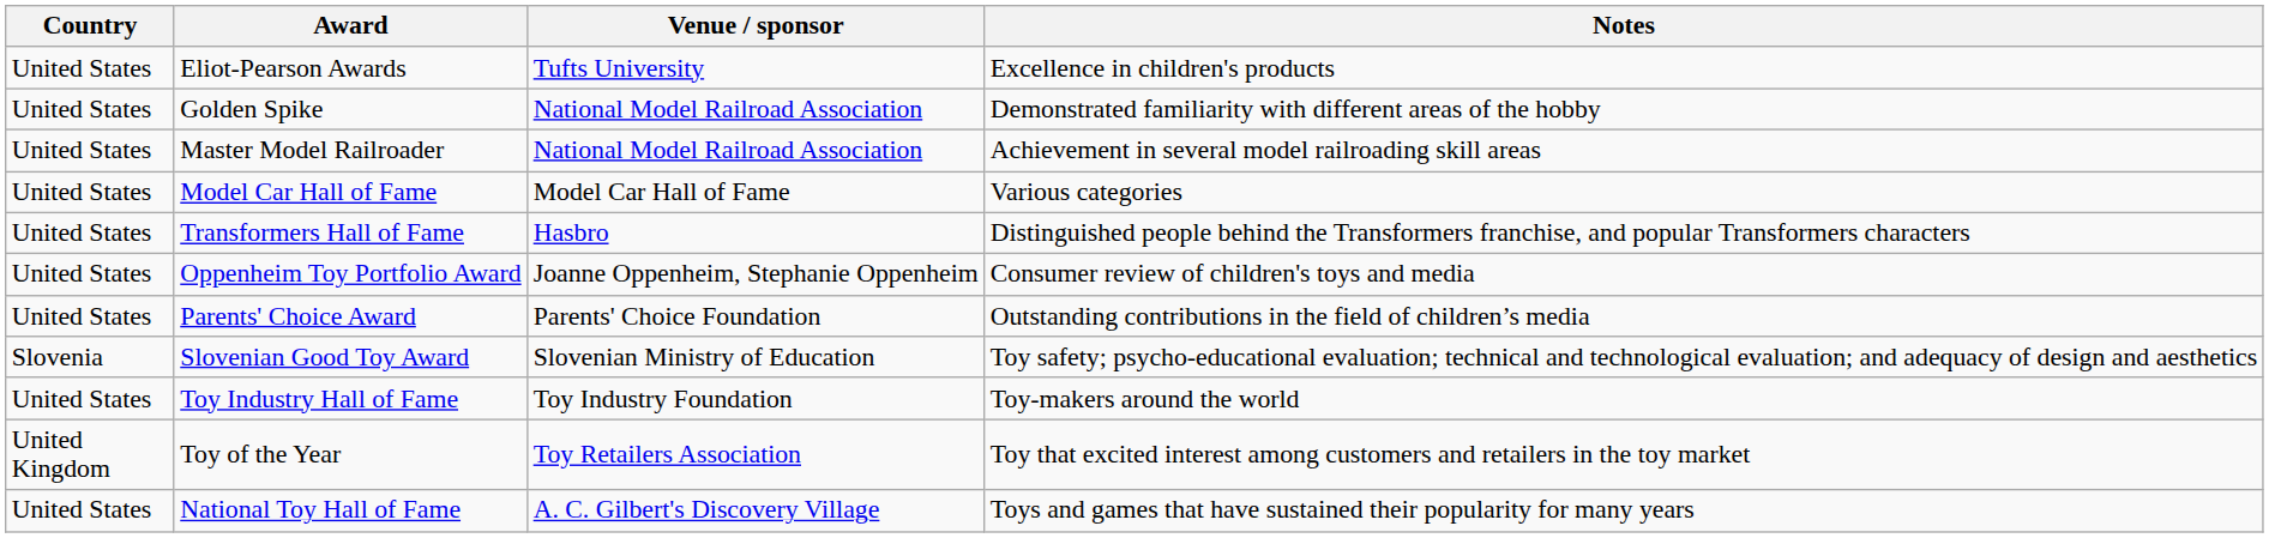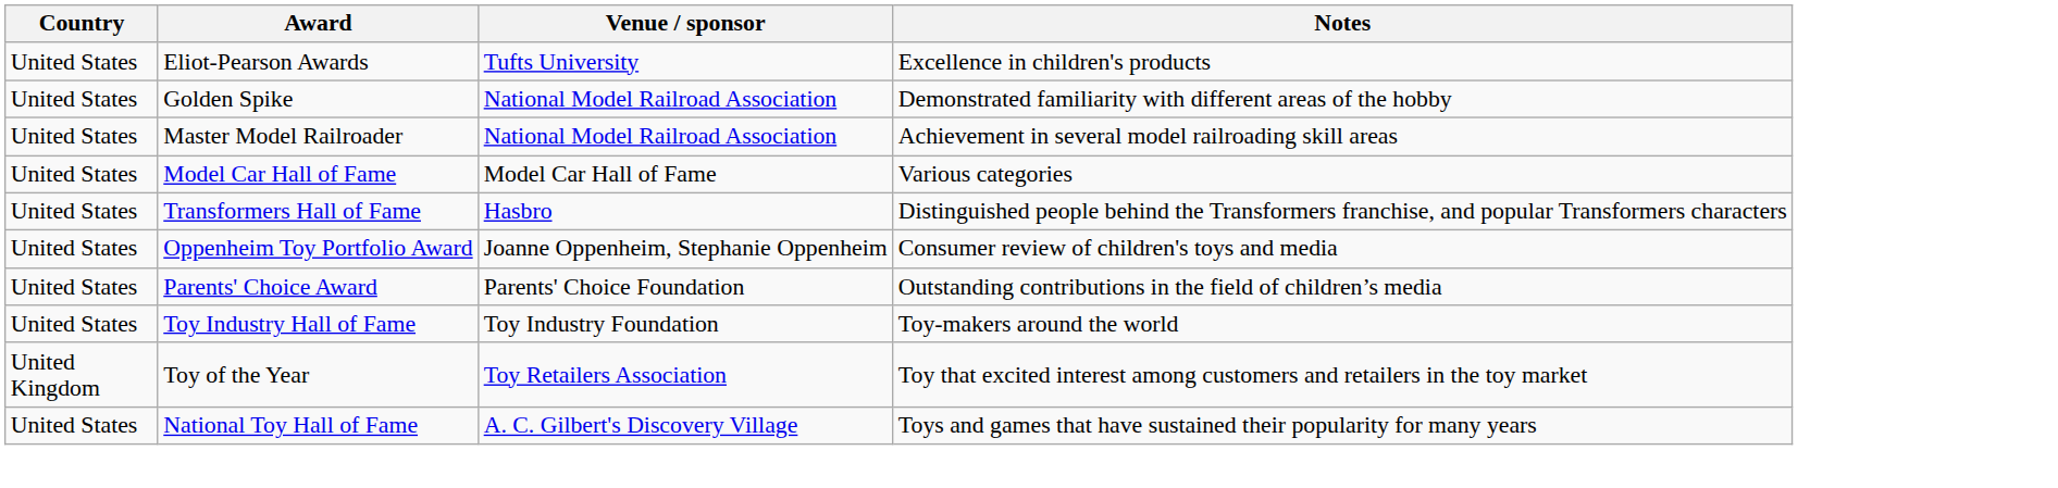 <table class="wikitable sortable">
 <tr>
 <th style="width:6em;">Country</th>
 <th>Award</th>
 <th>Venue / sponsor</th>
 <th>Notes</th>
 </tr>
 <tr>
 <td>United States</td>
 <td>Eliot-Pearson Awards</td>
 <td><a href='#'>Tufts University</a></td>
 <td>Excellence in children's products</td>
 </tr>
 <tr>
 <td>United States</td>
 <td>Golden Spike</td>
 <td><a href='#'>National Model Railroad Association</a></td>
 <td>Demonstrated familiarity with different areas of the hobby</td>
 </tr>
 <tr>
 <td>United States</td>
 <td>Master Model Railroader</td>
 <td><a href='#'>National Model Railroad Association</a></td>
 <td>Achievement in several model railroading skill areas</td>
 </tr>
 <tr>
 <td>United States</td>
 <td><a href='#'>Model Car Hall of Fame</a></td>
 <td>Model Car Hall of Fame</td>
 <td>Various categories</td>
 </tr>
 <tr>
 <td>United States</td>
 <td><a href='#'>Transformers Hall of Fame</a></td>
 <td><a href='#'>Hasbro</a></td>
 <td>Distinguished people behind the Transformers franchise, and popular Transformers characters</td>
 </tr>
 <tr>
 <td>United States</td>
 <td><a href='#'>Oppenheim Toy Portfolio Award</a></td>
 <td>Joanne Oppenheim, Stephanie Oppenheim</td>
 <td>Consumer review of children's toys and media</td>
 </tr>
 <tr>
 <td>United States</td>
 <td><a href='#'>Parents' Choice Award</a></td>
 <td>Parents' Choice Foundation</td>
 <td>Outstanding contributions in the field of children’s media</td>
 </tr>
 <tr>
-<td>Slovenia</td>
-<td><a href='#'>Slovenian Good Toy Award</a></td>
-<td>Slovenian Ministry of Education</td>
-<td>Toy safety; psycho-educational evaluation; technical and technological evaluation; and adequacy of design and aesthetics</td>
-</tr>
-<tr>
 <td>United States</td>
 <td><a href='#'>Toy Industry Hall of Fame</a></td>
 <td>Toy Industry Foundation</td>
 <td>Toy-makers around the world</td>
 </tr>
 <tr>
 <td>United Kingdom</td>
 <td>Toy of the Year</td>
 <td><a href='#'>Toy Retailers Association</a></td>
 <td>Toy that excited interest among customers and retailers in the toy market</td>
 </tr>
 <tr>
 <td>United States</td>
 <td><a href='#'>National Toy Hall of Fame</a></td>
 <td><a href='#'>A. C. Gilbert's Discovery Village</a></td>
 <td>Toys and games that have sustained their popularity for many years</td>
 </tr>
 </table>
